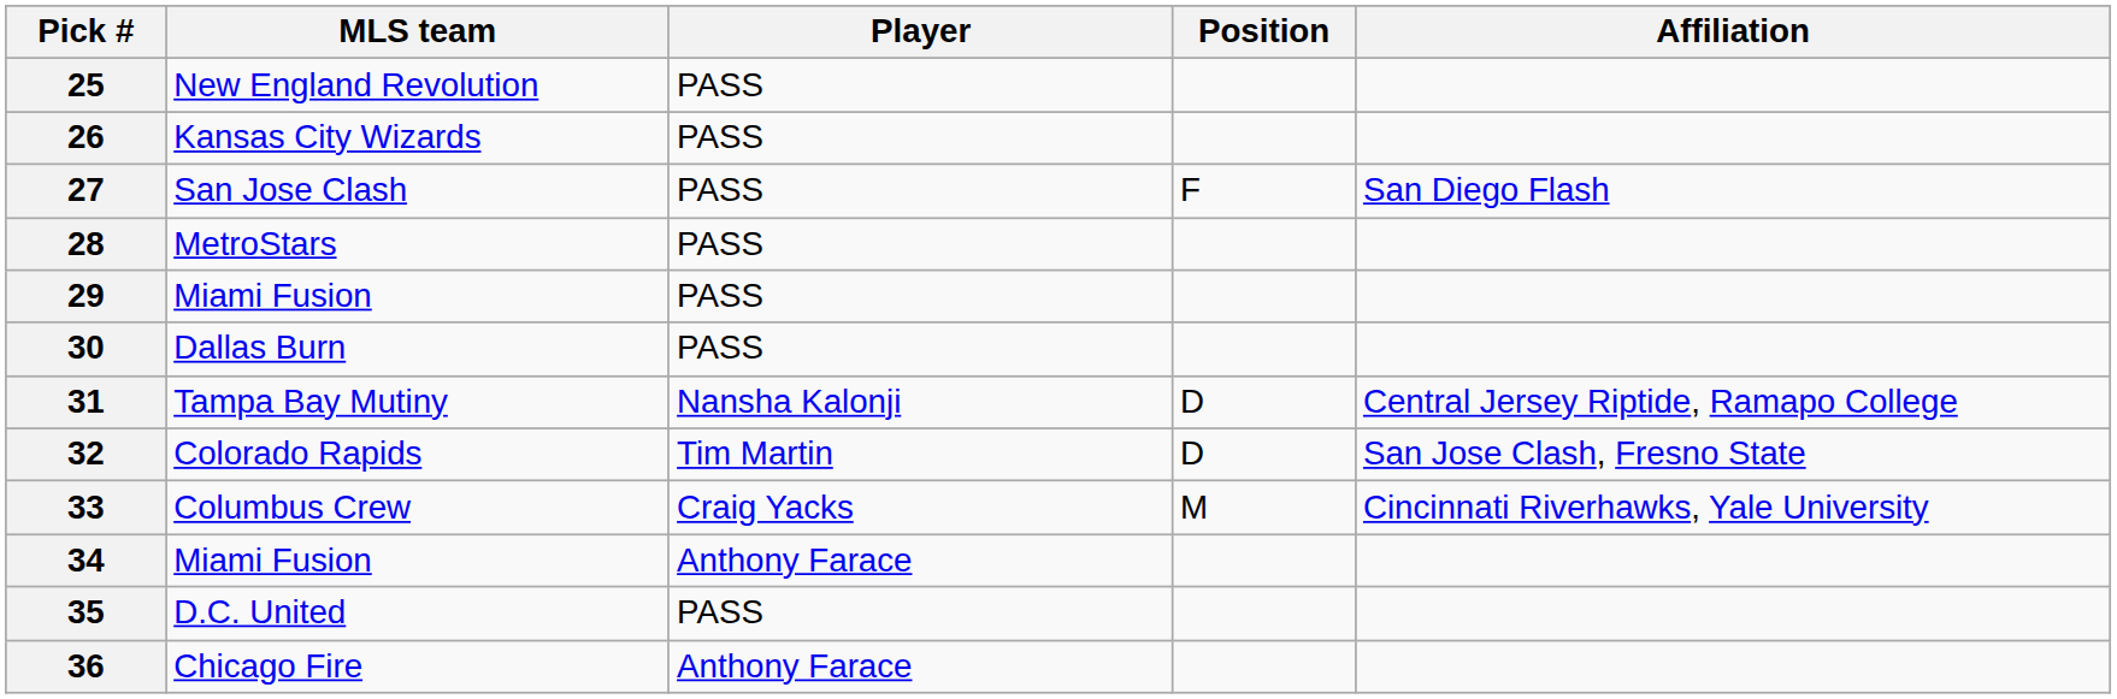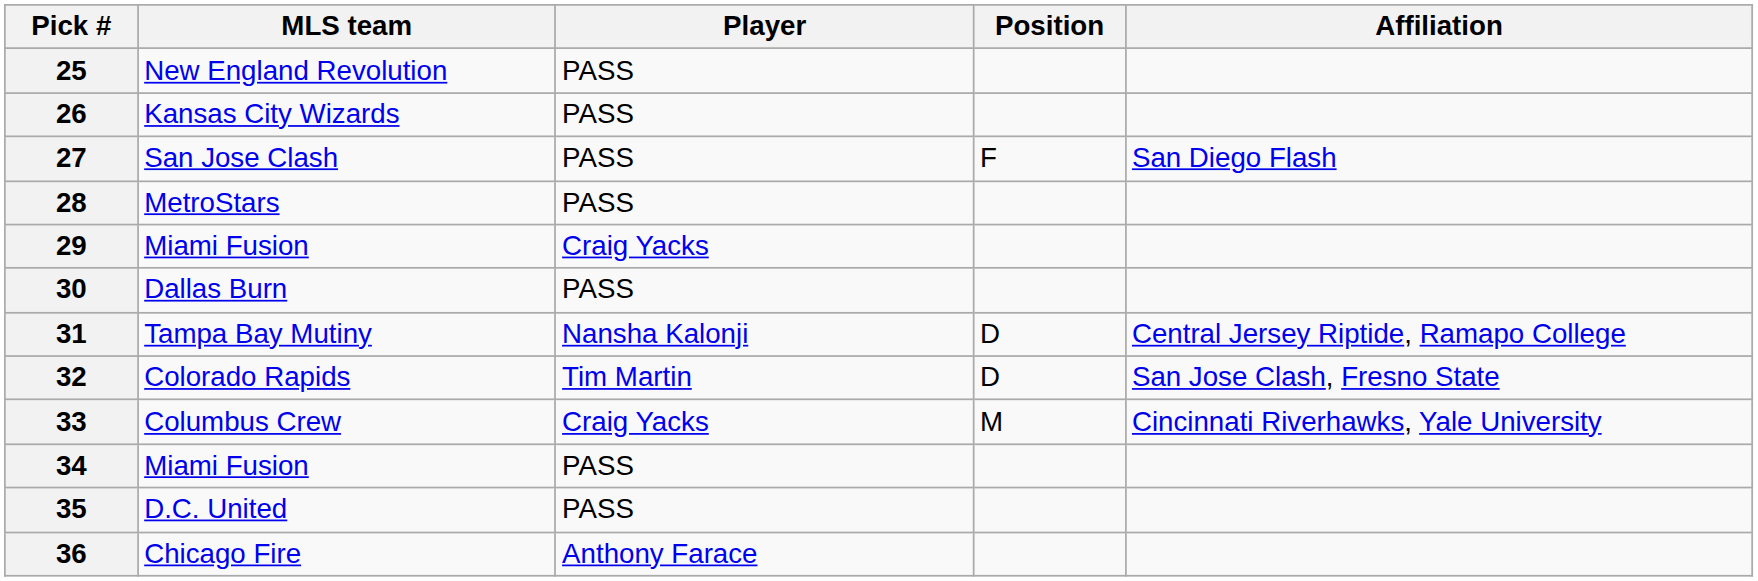 <table class="wikitable sortable" style="width:80%">
 <tr>
 <th width=7%>Pick #</th>
 <th width=22%>MLS team</th>
 <th width=22%>Player</th>
 <th width=8%>Position</th>
 <th width=33%>Affiliation</th>
 </tr>
 <tr>
 <th>25</th>
 <td><a href='#'>New England Revolution</a></td>
 <td>PASS</td>
 <td></td>
 <td></td>
 </tr>
 <tr>
 <th>26</th>
 <td><a href='#'>Kansas City Wizards</a></td>
 <td>PASS</td>
 <td></td>
 <td></td>
 </tr>
 <tr>
 <th>27</th>
 <td><a href='#'>San Jose Clash</a></td>
 <td>PASS</td>
 <td>F</td>
 <td><a href='#'>San Diego Flash</a></td>
 </tr>
 <tr>
 <th>28</th>
 <td><a href='#'>MetroStars</a></td>
 <td>PASS</td>
 <td></td>
 <td></td>
 </tr>
 <tr>
 <th>29</th>
 <td><a href='#'>Miami Fusion</a></td>
-<td>PASS</td>
+<td><a href='#'>Craig Yacks</a></td>
 <td></td>
 <td></td>
 </tr>
 <tr>
 <th>30</th>
 <td><a href='#'>Dallas Burn</a></td>
 <td>PASS</td>
 <td></td>
 <td></td>
 </tr>
 <tr>
 <th>31</th>
 <td><a href='#'>Tampa Bay Mutiny</a></td>
 <td><a href='#'>Nansha Kalonji</a></td>
 <td>D</td>
 <td><a href='#'>Central Jersey Riptide</a>, <a href='#'>Ramapo College</a></td>
 </tr>
 <tr>
 <th>32</th>
 <td><a href='#'>Colorado Rapids</a></td>
 <td><a href='#'>Tim Martin</a></td>
 <td>D</td>
 <td><a href='#'>San Jose Clash</a>, <a href='#'>Fresno State</a></td>
 </tr>
 <tr>
 <th>33</th>
 <td><a href='#'>Columbus Crew</a></td>
 <td><a href='#'>Craig Yacks</a></td>
 <td>M</td>
 <td><a href='#'>Cincinnati Riverhawks</a>, <a href='#'>Yale University</a></td>
 </tr>
 <tr>
 <th>34</th>
 <td><a href='#'>Miami Fusion</a></td>
-<td><a href='#'>Anthony Farace</a></td>
+<td>PASS</td>
 <td></td>
 <td></td>
 </tr>
 <tr>
 <th>35</th>
 <td><a href='#'>D.C. United</a></td>
 <td>PASS</td>
 <td></td>
 <td></td>
 </tr>
 <tr>
 <th>36</th>
 <td><a href='#'>Chicago Fire</a></td>
 <td><a href='#'>Anthony Farace</a></td>
 <td></td>
 <td></td>
 </tr>
 </table>
